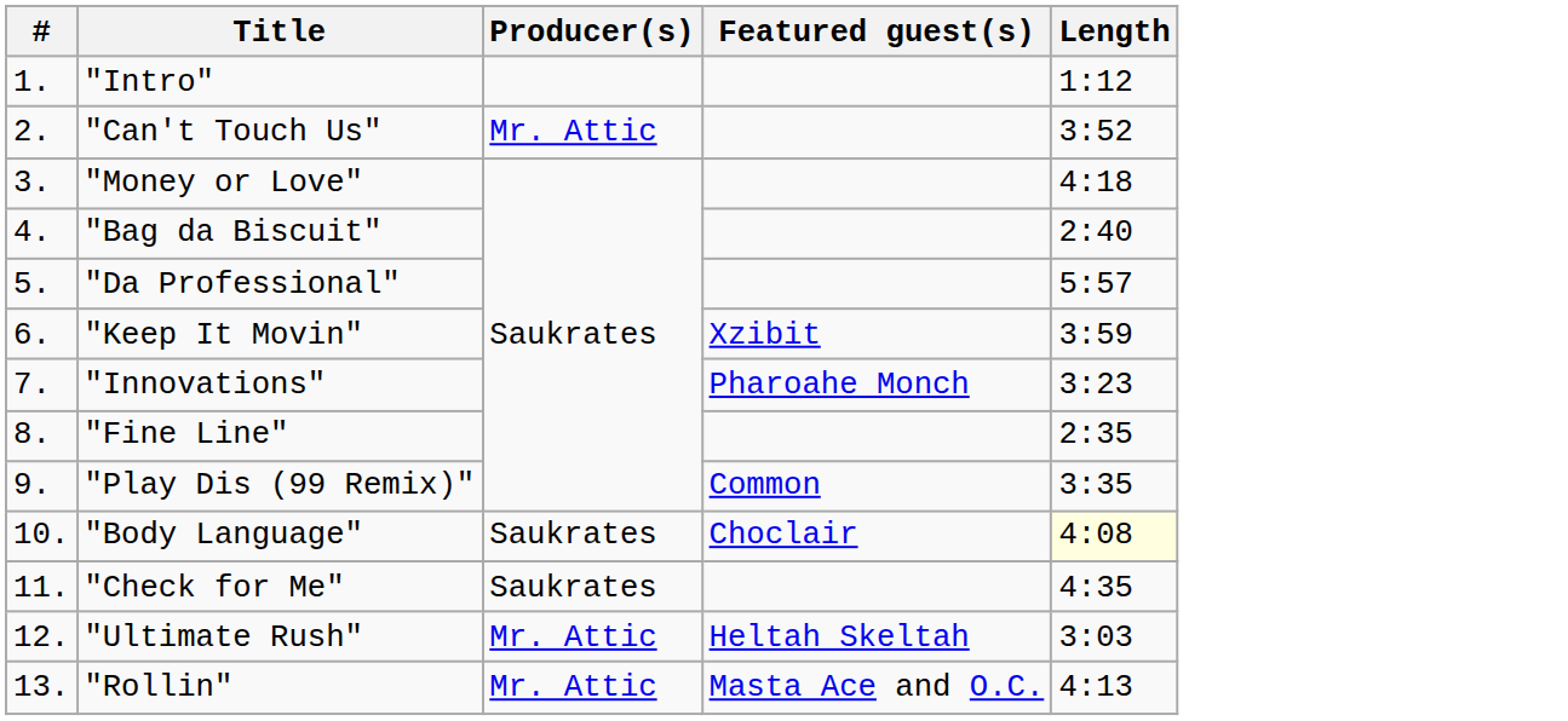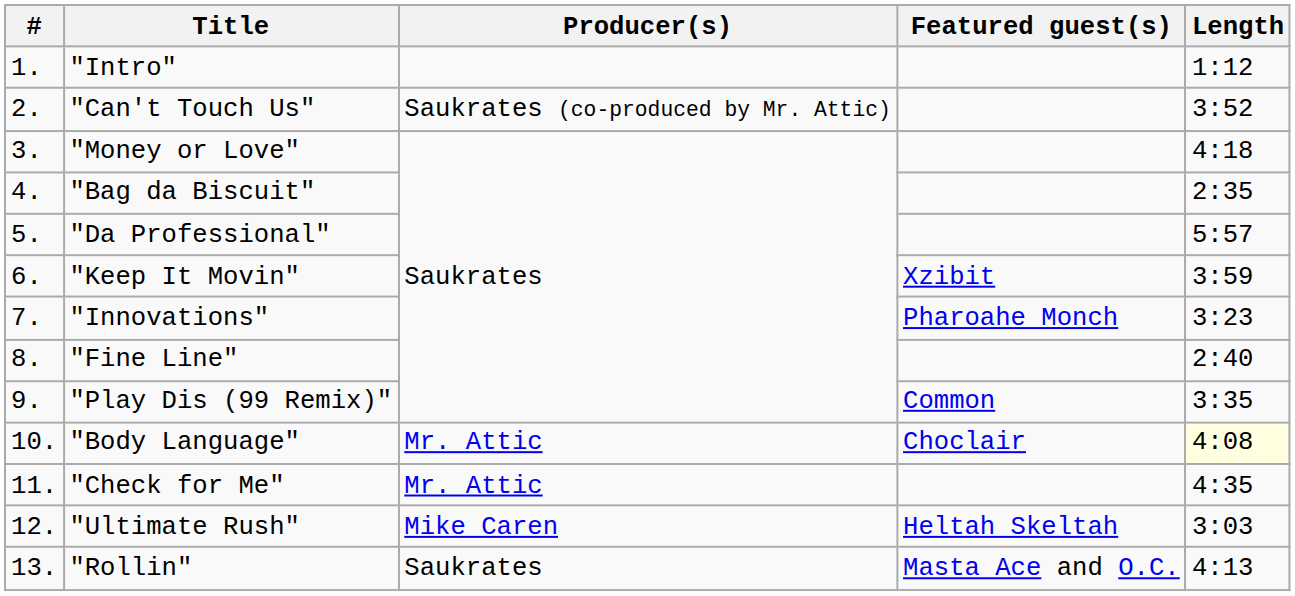 <table class="wikitable">
 <tr>
 <th>#</th>
 <th>Title</th>
 <th>Producer(s)</th>
 <th>Featured guest(s)</th>
 <th>Length</th>
 </tr>
 <tr>
 <td>1.</td>
 <td>"Intro"</td>
 <td></td>
 <td></td>
 <td>1:12</td>
 </tr>
 <tr>
 <td>2.</td>
 <td>"Can't Touch Us"</td>
-<td><a href='#'>Mr. Attic</a></td>
+<td>Saukrates <small>(co-produced by Mr. Attic)</small></td>
 <td></td>
 <td>3:52</td>
 </tr>
 <tr>
 <td>3.</td>
 <td>"Money or Love"</td>
 <td rowspan="7">Saukrates</td>
 <td></td>
 <td>4:18</td>
 </tr>
 <tr>
 <td>4.</td>
 <td>"Bag da Biscuit"</td>
 <td></td>
-<td>2:40</td>
+<td>2:35</td>
 </tr>
 <tr>
 <td>5.</td>
 <td>"Da Professional"</td>
 <td></td>
 <td>5:57</td>
 </tr>
 <tr>
 <td>6.</td>
 <td>"Keep It Movin"</td>
 <td><a href='#'>Xzibit</a></td>
 <td>3:59</td>
 </tr>
 <tr>
 <td>7.</td>
 <td>"Innovations"</td>
 <td><a href='#'>Pharoahe Monch</a></td>
 <td>3:23</td>
 </tr>
 <tr>
 <td>8.</td>
 <td>"Fine Line"</td>
 <td></td>
-<td>2:35</td>
+<td>2:40</td>
 </tr>
 <tr>
 <td>9.</td>
 <td>"Play Dis (99 Remix)"</td>
 <td><a href='#'>Common</a></td>
 <td>3:35</td>
 </tr>
 <tr>
 <td>10.</td>
 <td>"Body Language"</td>
-<td>Saukrates</td>
+<td><a href='#'>Mr. Attic</a></td>
 <td><a href='#'>Choclair</a></td>
 <td style="background: lightyellow;">4:08</td>
 </tr>
 <tr>
 <td>11.</td>
 <td>"Check for Me"</td>
-<td>Saukrates</td>
+<td><a href='#'>Mr. Attic</a></td>
 <td></td>
 <td>4:35</td>
 </tr>
 <tr>
 <td>12.</td>
 <td>"Ultimate Rush"</td>
-<td><a href='#'>Mr. Attic</a></td>
+<td><a href='#'>Mike Caren</a></td>
 <td><a href='#'>Heltah Skeltah</a></td>
 <td>3:03</td>
 </tr>
 <tr>
 <td>13.</td>
 <td>"Rollin"</td>
-<td><a href='#'>Mr. Attic</a></td>
+<td>Saukrates</td>
 <td><a href='#'>Masta Ace</a> and <a href='#'>O.C.</a></td>
 <td>4:13</td>
 </tr>
 </table>
